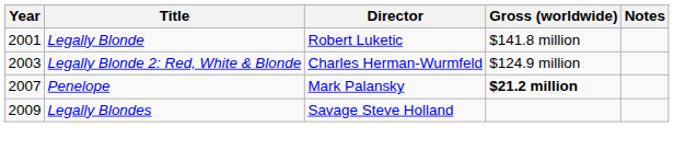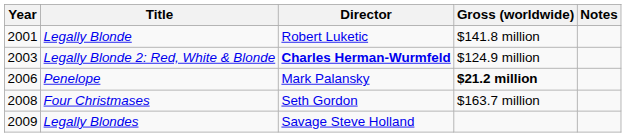 <table class="wikitable sortable">
 <tr>
 <th>Year</th>
 <th>Title</th>
 <th>Director</th>
 <th>Gross (worldwide)</th>
 <th class="unsortable">Notes</th>
 </tr>
 <tr>
 <td>2001</td>
 <td><em><a href='#'>Legally Blonde</a></em></td>
 <td><a href='#'>Robert Luketic</a></td>
 <td>$141.8 million</td>
 <td></td>
 </tr>
 <tr>
 <td>2003</td>
 <td><em><a href='#'>Legally Blonde 2: Red, White & Blonde</a></em></td>
-<td><a href='#'>Charles Herman-Wurmfeld</a></td>
+<td><strong><a href='#'>Charles Herman-Wurmfeld</a></strong></td>
 <td>$124.9 million</td>
 <td></td>
 </tr>
 <tr>
-<td>2007</td>
+<td>2006</td>
 <td><em><a href='#'>Penelope</a></em></td>
 <td><a href='#'>Mark Palansky</a></td>
 <td><strong>$21.2 million</strong></td>
+<td></td>
+</tr>
+<tr>
+<td>2008</td>
+<td><em><a href='#'>Four Christmases</a></em></td>
+<td><a href='#'>Seth Gordon</a></td>
+<td>$163.7 million</td>
 <td></td>
 </tr>
 <tr>
 <td>2009</td>
 <td><em><a href='#'>Legally Blondes</a></em></td>
 <td><a href='#'>Savage Steve Holland</a></td>
 <td></td>
 <td></td>
 </tr>
 </table>
